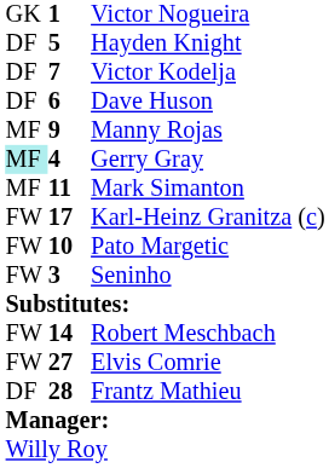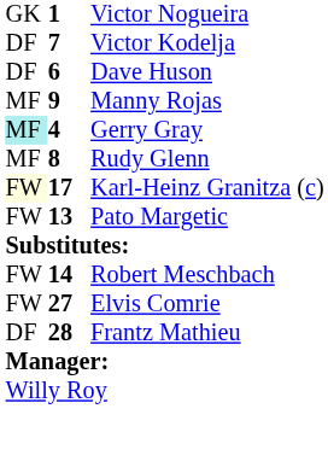 <table cellspacing="0" cellpadding="0" style="font-size:90%; margin:0.2em auto;">
 <tr>
 <th width="25"></th>
 <th width="25"></th>
 </tr>
 <tr>
 <td>GK</td>
 <td><strong>1</strong></td>
 <td> <a href='#'>Victor Nogueira</a></td>
-</tr>
-<tr>
-<td>DF</td>
-<td><strong>5</strong></td>
-<td> <a href='#'>Hayden Knight</a></td>
-<td></td>
-<td></td>
 </tr>
 <tr>
 <td>DF</td>
 <td><strong>7</strong></td>
 <td> <a href='#'>Victor Kodelja</a></td>
 <td></td>
 <td></td>
 </tr>
 <tr>
 <td>DF</td>
 <td><strong>6</strong></td>
 <td> <a href='#'>Dave Huson</a></td>
 </tr>
 <tr>
 <td>MF</td>
 <td><strong>9</strong></td>
 <td> <a href='#'>Manny Rojas</a></td>
 </tr>
 <tr>
 <td style="background: paleturquoise;">MF</td>
 <td><strong>4</strong></td>
 <td> <a href='#'>Gerry Gray</a></td>
 </tr>
 <tr>
 <td>MF</td>
-<td><strong>11</strong></td>
-<td> <a href='#'>Mark Simanton</a></td>
+<td><strong>8</strong></td>
+<td> <a href='#'>Rudy Glenn</a></td>
 <td></td>
 <td></td>
 </tr>
 <tr>
-<td>FW</td>
+<td style="background: lightyellow;">FW</td>
 <td><strong>17 </strong></td>
 <td> <a href='#'>Karl-Heinz Granitza</a> (<a href='#'>c</a>)</td>
 <td></td>
 <td></td>
 </tr>
 <tr>
 <td>FW</td>
-<td><strong>10</strong></td>
+<td><strong>13</strong></td>
 <td> <a href='#'>Pato Margetic</a></td>
-</tr>
-<tr>
-<td>FW</td>
-<td><strong>3</strong></td>
-<td> <a href='#'>Seninho</a></td>
-<td></td>
-<td></td>
 </tr>
 <tr>
 <td colspan="4"><strong>Substitutes:</strong></td>
 </tr>
 <tr>
 <td>FW</td>
 <td><strong>14</strong></td>
 <td> <a href='#'>Robert Meschbach</a></td>
 </tr>
 <tr>
 <td>FW</td>
 <td><strong>27</strong></td>
 <td> <a href='#'>Elvis Comrie</a></td>
 </tr>
 <tr>
 <td>DF</td>
 <td><strong>28</strong></td>
 <td> <a href='#'>Frantz Mathieu</a></td>
 </tr>
 <tr>
 <td colspan=3><strong>Manager:</strong></td>
 </tr>
 <tr>
 <td colspan=4> <a href='#'>Willy Roy</a></td>
 <td></td>
 </tr>
 </table>
